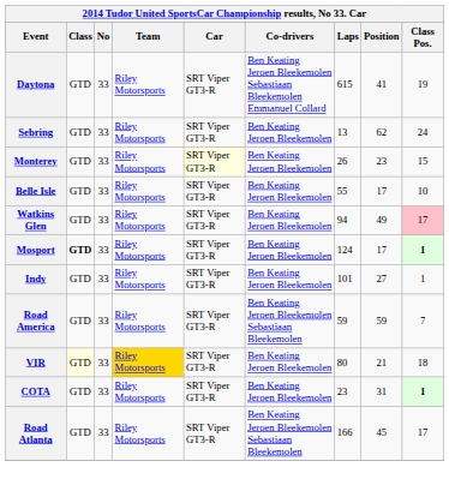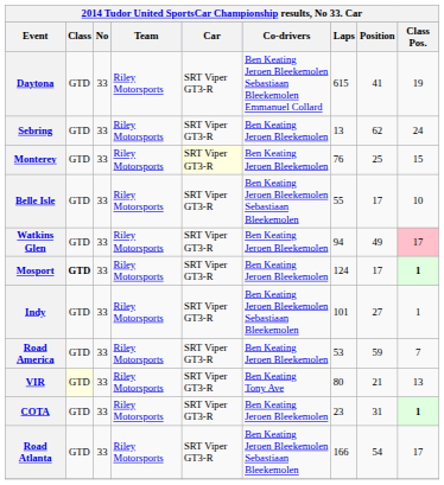 <table class="wikitable collapsible collapsed" style="font-size:90%">
 <tr>
 <th colspan=45><a href='#'>2014 Tudor United SportsCar Championship</a> results, No 33. Car</th>
 </tr>
 <tr style="background:#abbbdd;">
 <th>Event</th>
 <th>Class</th>
 <th>No</th>
 <th>Team</th>
 <th>Car</th>
 <th>Co-drivers</th>
 <th>Laps</th>
 <th>Position</th>
 <th>Class Pos.</th>
 </tr>
 <tr>
 <th><a href='#'>Daytona</a></th>
 <td align=center>GTD</td>
 <td align=center>33</td>
 <td> <a href='#'>Riley Motorsports</a></td>
 <td>SRT Viper GT3-R</td>
 <td> <a href='#'>Ben Keating</a><br>  <a href='#'>Jeroen Bleekemolen</a><br> <a href='#'>Sebastiaan Bleekemolen</a><br> <a href='#'>Emmanuel Collard</a></td>
 <td>615</td>
 <td align=center>41</td>
 <td align=center>19</td>
 </tr>
 <tr>
 <th><a href='#'>Sebring</a></th>
 <td align=center>GTD</td>
 <td align=center>33</td>
 <td> <a href='#'>Riley Motorsports</a></td>
 <td>SRT Viper GT3-R</td>
 <td> <a href='#'>Ben Keating</a><br>  <a href='#'>Jeroen Bleekemolen</a></td>
 <td>13</td>
 <td align=center>62</td>
 <td align=center>24</td>
 </tr>
 <tr>
 <th><a href='#'>Monterey</a></th>
 <td align=center>GTD</td>
 <td align=center>33</td>
 <td> <a href='#'>Riley Motorsports</a></td>
 <td style="background: lightyellow;">SRT Viper GT3-R</td>
 <td> <a href='#'>Ben Keating</a><br>  <a href='#'>Jeroen Bleekemolen</a></td>
-<td>26</td>
-<td align=center>23</td>
+<td>76</td>
+<td align=center>25</td>
 <td align=center>15</td>
 </tr>
 <tr>
 <th><a href='#'>Belle Isle</a></th>
 <td align=center>GTD</td>
 <td align=center>33</td>
 <td> <a href='#'>Riley Motorsports</a></td>
 <td>SRT Viper GT3-R</td>
-<td> <a href='#'>Ben Keating</a><br>  <a href='#'>Jeroen Bleekemolen</a></td>
+<td> <a href='#'>Ben Keating</a><br>  <a href='#'>Jeroen Bleekemolen</a><br> <a href='#'>Sebastiaan Bleekemolen</a></td>
 <td>55</td>
 <td align=center>17</td>
 <td align=center>10</td>
 </tr>
 <tr>
 <th><a href='#'>Watkins Glen</a></th>
 <td align=center>GTD</td>
 <td align=center>33</td>
 <td> <a href='#'>Riley Motorsports</a></td>
 <td>SRT Viper GT3-R</td>
 <td> <a href='#'>Ben Keating</a><br>  <a href='#'>Jeroen Bleekemolen</a></td>
 <td>94</td>
 <td align=center>49</td>
 <td align=center style="background: pink;">17</td>
 </tr>
 <tr>
 <th><a href='#'>Mosport</a></th>
 <td align=center><strong>GTD</strong></td>
 <td align=center>33</td>
 <td> <a href='#'>Riley Motorsports</a></td>
 <td>SRT Viper GT3-R</td>
 <td> <a href='#'>Ben Keating</a><br>  <a href='#'>Jeroen Bleekemolen</a></td>
 <td>124</td>
 <td align=center>17</td>
 <td style="background:#DFFFDF;" align=center><strong>1</strong></td>
 </tr>
 <tr>
 <th><a href='#'>Indy</a></th>
 <td align=center>GTD</td>
 <td align=center>33</td>
 <td> <a href='#'>Riley Motorsports</a></td>
 <td>SRT Viper GT3-R</td>
-<td> <a href='#'>Ben Keating</a><br>  <a href='#'>Jeroen Bleekemolen</a></td>
+<td> <a href='#'>Ben Keating</a><br>  <a href='#'>Jeroen Bleekemolen</a><br> <a href='#'>Sebastiaan Bleekemolen</a></td>
 <td>101</td>
 <td align=center>27</td>
 <td align=center>1</td>
 </tr>
 <tr>
 <th><a href='#'>Road America</a></th>
 <td align=center>GTD</td>
 <td align=center>33</td>
 <td> <a href='#'>Riley Motorsports</a></td>
 <td>SRT Viper GT3-R</td>
-<td> <a href='#'>Ben Keating</a><br>  <a href='#'>Jeroen Bleekemolen</a><br> <a href='#'>Sebastiaan Bleekemolen</a></td>
-<td>59</td>
+<td> <a href='#'>Ben Keating</a><br>  <a href='#'>Jeroen Bleekemolen</a></td>
+<td>53</td>
 <td align=center>59</td>
 <td align=center>7</td>
 </tr>
 <tr>
 <th><a href='#'>VIR</a></th>
 <td align=center style="background: lightyellow;">GTD</td>
 <td align=center>33</td>
-<td style="background: gold;"> <a href='#'>Riley Motorsports</a></td>
+<td> <a href='#'>Riley Motorsports</a></td>
 <td>SRT Viper GT3-R</td>
-<td> <a href='#'>Ben Keating</a><br>  <a href='#'>Jeroen Bleekemolen</a></td>
+<td> <a href='#'>Ben Keating</a><br>  <a href='#'>Tony Ave</a></td>
 <td>80</td>
 <td align=center>21</td>
-<td align=center>18</td>
+<td align=center>13</td>
 </tr>
 <tr>
 <th><a href='#'>COTA</a></th>
 <td align=center>GTD</td>
 <td align=center>33</td>
 <td> <a href='#'>Riley Motorsports</a></td>
 <td>SRT Viper GT3-R</td>
 <td> <a href='#'>Ben Keating</a><br>  <a href='#'>Jeroen Bleekemolen</a></td>
 <td>23</td>
 <td align=center>31</td>
 <td style="background:#DFFFDF;" align=center><strong>1</strong></td>
 </tr>
 <tr>
 <th><a href='#'>Road Atlanta</a></th>
 <td align=center>GTD</td>
 <td align=center>33</td>
 <td> <a href='#'>Riley Motorsports</a></td>
 <td>SRT Viper GT3-R</td>
 <td> <a href='#'>Ben Keating</a><br>  <a href='#'>Jeroen Bleekemolen</a><br> <a href='#'>Sebastiaan Bleekemolen</a></td>
 <td>166</td>
-<td align=center>45</td>
+<td align=center>54</td>
 <td align=center>17</td>
 </tr>
 <tr>
 </tr>
 </table>
